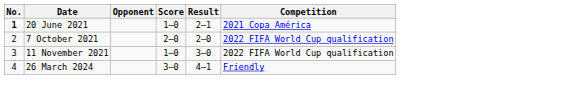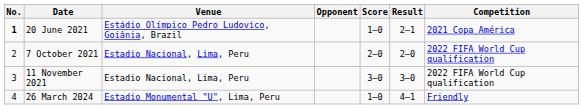 <table class="wikitable">
 <tr>
 <th>No.</th>
 <th>Date</th>
+<th>Venue</th>
 <th>Opponent</th>
 <th>Score</th>
 <th>Result</th>
 <th>Competition</th>
 </tr>
 <tr>
 <td align="center"><strong>1</strong></td>
 <td>20 June 2021</td>
+<td><a href='#'>Estádio Olímpico Pedro Ludovico</a>, <a href='#'>Goiânia</a>, Brazil</td>
 <td></td>
 <td align="center">1–0</td>
 <td align="center">2–1</td>
 <td><a href='#'>2021 Copa América</a></td>
 </tr>
 <tr>
 <td align="center">2</td>
 <td>7 October 2021</td>
+<td><a href='#'>Estadio Nacional</a>, <a href='#'>Lima</a>, Peru</td>
 <td></td>
 <td align="center">2–0</td>
 <td align="center">2–0</td>
 <td><a href='#'>2022 FIFA World Cup qualification</a></td>
 </tr>
 <tr>
 <td align="center">3</td>
 <td>11 November 2021</td>
+<td>Estadio Nacional, Lima, Peru</td>
 <td></td>
-<td align="center">1–0</td>
+<td align="center">3–0</td>
 <td align="center">3–0</td>
 <td>2022 FIFA World Cup qualification</td>
 </tr>
 <tr>
 <td align="center">4</td>
 <td>26 March 2024</td>
+<td><a href='#'>Estadio Monumental "U"</a>, Lima, Peru</td>
 <td></td>
-<td align="center">3–0</td>
+<td align="center">1–0</td>
 <td align="center">4–1</td>
 <td><a href='#'>Friendly</a></td>
 </tr>
 </table>
